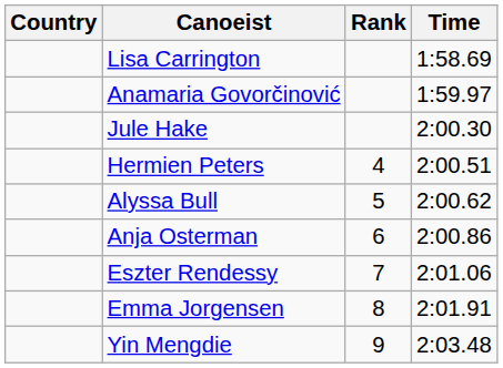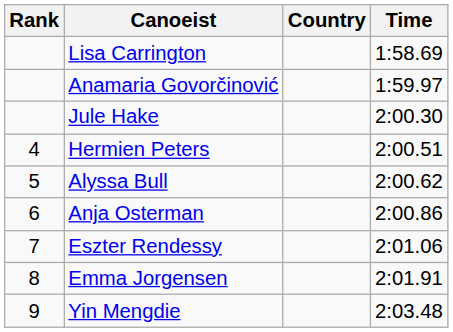 <table class="wikitable" style="text-align:center">
 <tr>
+<th>Rank</th>
+<th>Canoeist</th>
 <th>Country</th>
-<th>Canoeist</th>
-<th>Rank</th>
 <th>Time</th>
 </tr>
 <tr>
+<td></td>
+<td align="left"><a href='#'>Lisa Carrington</a></td>
 <td align="left"></td>
-<td align="left"><a href='#'>Lisa Carrington</a></td>
-<td></td>
 <td>1:58.69</td>
 </tr>
 <tr>
+<td></td>
+<td align="left"><a href='#'>Anamaria Govorčinović</a></td>
 <td align="left"></td>
-<td align="left"><a href='#'>Anamaria Govorčinović</a></td>
-<td></td>
 <td>1:59.97</td>
 </tr>
 <tr>
+<td></td>
+<td align="left"><a href='#'>Jule Hake</a></td>
 <td align="left"></td>
-<td align="left"><a href='#'>Jule Hake</a></td>
-<td></td>
 <td>2:00.30</td>
 </tr>
 <tr>
+<td>4</td>
+<td align="left"><a href='#'>Hermien Peters</a></td>
 <td align="left"></td>
-<td align="left"><a href='#'>Hermien Peters</a></td>
-<td>4</td>
 <td>2:00.51</td>
 </tr>
 <tr>
+<td>5</td>
+<td align="left"><a href='#'>Alyssa Bull</a></td>
 <td align="left"></td>
-<td align="left"><a href='#'>Alyssa Bull</a></td>
-<td>5</td>
 <td>2:00.62</td>
 </tr>
 <tr>
+<td>6</td>
+<td align="left"><a href='#'>Anja Osterman</a></td>
 <td align="left"></td>
-<td align="left"><a href='#'>Anja Osterman</a></td>
-<td>6</td>
 <td>2:00.86</td>
 </tr>
 <tr>
+<td>7</td>
+<td align="left"><a href='#'>Eszter Rendessy</a></td>
 <td align="left"></td>
-<td align="left"><a href='#'>Eszter Rendessy</a></td>
-<td>7</td>
 <td>2:01.06</td>
 </tr>
 <tr>
+<td>8</td>
+<td align="left"><a href='#'>Emma Jorgensen</a></td>
 <td align="left"></td>
-<td align="left"><a href='#'>Emma Jorgensen</a></td>
-<td>8</td>
 <td>2:01.91</td>
 </tr>
 <tr>
+<td>9</td>
+<td align="left"><a href='#'>Yin Mengdie</a></td>
 <td align="left"></td>
-<td align="left"><a href='#'>Yin Mengdie</a></td>
-<td>9</td>
 <td>2:03.48</td>
 </tr>
 </table>
